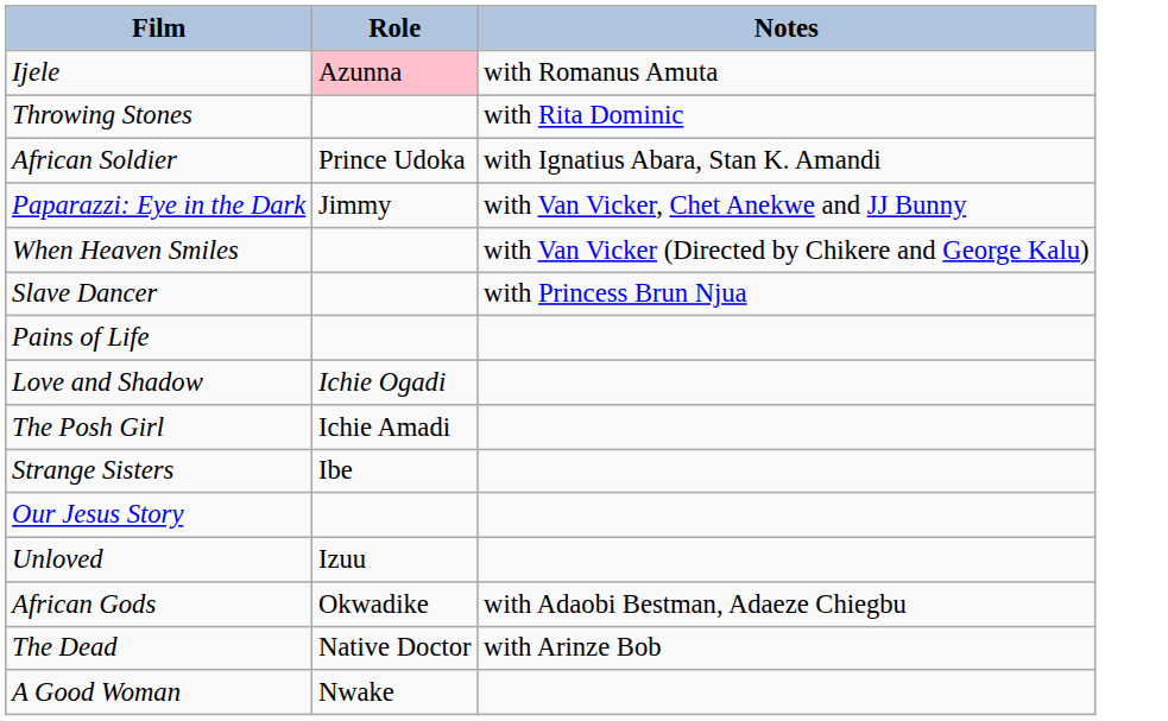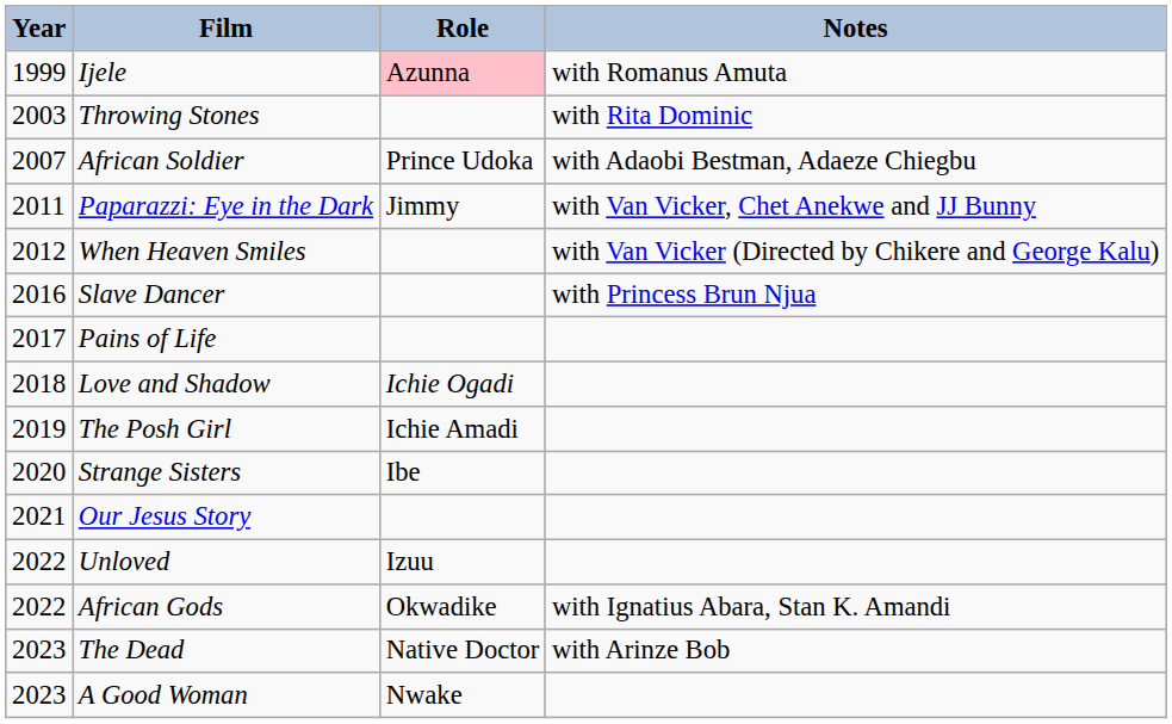 <table class="wikitable" style="font-size:90%;">
 <tr>
+<th style="background:#B0C4DE;">Year</th>
 <th style="background:#B0C4DE;">Film</th>
 <th style="background:#B0C4DE;">Role</th>
 <th style="background:#B0C4DE;">Notes</th>
 </tr>
 <tr>
+<td>1999</td>
 <td><em>Ijele</em></td>
 <td style="background: pink;">Azunna</td>
 <td>with Romanus Amuta</td>
 </tr>
 <tr>
+<td>2003</td>
 <td><em>Throwing Stones</em></td>
 <td></td>
 <td>with <a href='#'>Rita Dominic</a></td>
 </tr>
 <tr>
+<td>2007</td>
 <td><em>African Soldier</em></td>
 <td>Prince Udoka</td>
-<td>with Ignatius Abara, Stan K. Amandi</td>
+<td>with Adaobi Bestman, Adaeze Chiegbu</td>
 </tr>
 <tr>
+<td>2011</td>
 <td><em><a href='#'>Paparazzi: Eye in the Dark</a></em></td>
 <td>Jimmy</td>
 <td>with <a href='#'>Van Vicker</a>, <a href='#'>Chet Anekwe</a> and <a href='#'>JJ Bunny</a></td>
 </tr>
 <tr>
+<td>2012</td>
 <td><em>When Heaven Smiles</em></td>
 <td></td>
 <td>with <a href='#'>Van Vicker</a> (Directed by Chikere and <a href='#'>George Kalu</a>)</td>
 </tr>
 <tr>
+<td>2016</td>
 <td><em>Slave Dancer</em></td>
 <td></td>
 <td>with <a href='#'>Princess Brun Njua</a></td>
 </tr>
 <tr>
+<td>2017</td>
 <td><em>Pains of Life</em></td>
 <td></td>
 <td></td>
 </tr>
 <tr>
+<td>2018</td>
 <td><em>Love and Shadow</em></td>
 <td><em>Ichie Ogadi</em></td>
 <td></td>
 </tr>
 <tr>
+<td>2019</td>
 <td><em>The Posh Girl</em></td>
 <td>Ichie Amadi</td>
 <td></td>
 </tr>
 <tr>
+<td>2020</td>
 <td><em>Strange Sisters</em></td>
 <td>Ibe</td>
 <td></td>
 </tr>
 <tr>
+<td>2021</td>
 <td><em><a href='#'>Our Jesus Story</a></em></td>
 <td></td>
 <td></td>
 </tr>
 <tr>
+<td>2022</td>
 <td><em>Unloved</em></td>
 <td>Izuu</td>
 <td></td>
 </tr>
 <tr>
+<td>2022</td>
 <td><em>African Gods</em></td>
 <td>Okwadike</td>
-<td>with Adaobi Bestman, Adaeze Chiegbu</td>
+<td>with Ignatius Abara, Stan K. Amandi</td>
 </tr>
 <tr>
+<td>2023</td>
 <td><em>The Dead</em></td>
 <td>Native Doctor</td>
 <td>with Arinze Bob</td>
 </tr>
 <tr>
+<td>2023</td>
 <td><em>A Good Woman</em></td>
 <td>Nwake</td>
 <td></td>
 </tr>
 </table>
